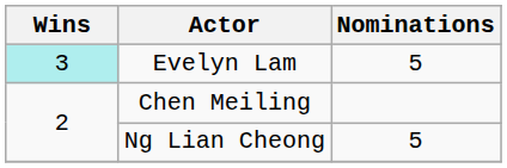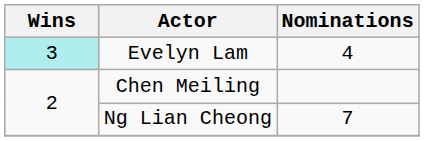 <table class="wikitable" style="text-align:center;">
 <tr>
 <th scope="col" width="55" align="center">Wins</th>
 <th scope="col" align="center">Actor</th>
 <th scope="col" width="55">Nominations</th>
 </tr>
 <tr>
 <td style="background: paleturquoise;">3</td>
 <td>Evelyn Lam</td>
-<td>5</td>
+<td>4</td>
 </tr>
 <tr>
 <td rowspan=2>2</td>
 <td>Chen Meiling</td>
 <td></td>
 </tr>
 <tr>
 <td>Ng Lian Cheong</td>
-<td>5</td>
+<td>7</td>
 </tr>
 <tr>
 </tr>
 </table>
